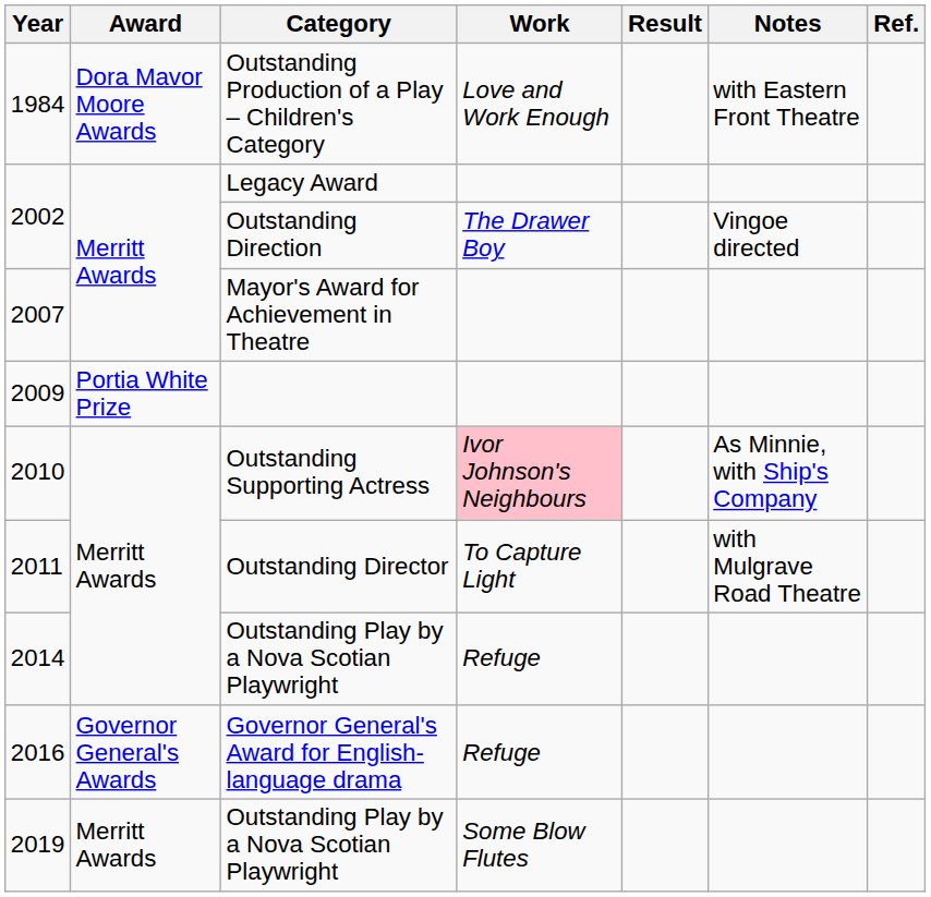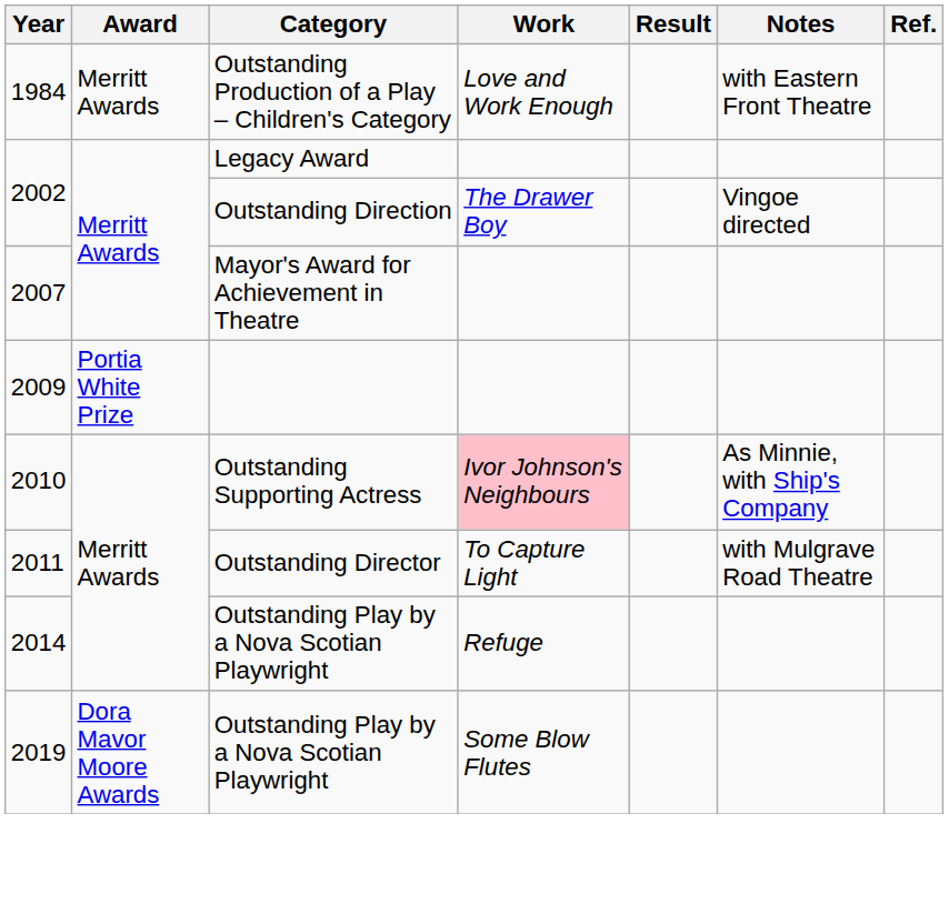 <table class="wikitable">
 <tr>
 <th>Year</th>
 <th>Award</th>
 <th>Category</th>
 <th>Work</th>
 <th>Result</th>
 <th>Notes</th>
 <th>Ref.</th>
 </tr>
 <tr>
 <td>1984</td>
-<td><a href='#'>Dora Mavor Moore Awards</a></td>
+<td>Merritt Awards</td>
 <td>Outstanding Production of a Play – Children's Category</td>
 <td><em>Love and Work Enough</em></td>
 <td></td>
 <td>with Eastern Front Theatre</td>
 <td></td>
 </tr>
 <tr>
 <td rowspan="2">2002</td>
 <td rowspan="3"><a href='#'>Merritt Awards</a></td>
 <td>Legacy Award</td>
 <td></td>
 <td></td>
 <td></td>
 <td></td>
 </tr>
 <tr>
 <td>Outstanding Direction</td>
 <td><em><a href='#'>The Drawer Boy</a></em></td>
 <td></td>
 <td>Vingoe directed</td>
 <td></td>
 </tr>
 <tr>
 <td>2007</td>
 <td>Mayor's Award for Achievement in Theatre</td>
 <td></td>
 <td></td>
 <td></td>
 <td></td>
 </tr>
 <tr>
 <td>2009</td>
 <td><a href='#'>Portia White Prize</a></td>
 <td></td>
 <td></td>
 <td></td>
 <td></td>
 <td></td>
 </tr>
 <tr>
 <td>2010</td>
 <td rowspan="3">Merritt Awards</td>
 <td>Outstanding Supporting Actress</td>
 <td style="background: pink;"><em>Ivor Johnson's Neighbours</em></td>
 <td></td>
 <td>As Minnie, with <a href='#'>Ship's Company</a></td>
 <td></td>
 </tr>
 <tr>
 <td>2011</td>
 <td>Outstanding Director</td>
 <td><em>To Capture Light</em></td>
 <td></td>
 <td>with Mulgrave Road Theatre</td>
 <td></td>
 </tr>
 <tr>
 <td>2014</td>
 <td>Outstanding Play by a Nova Scotian Playwright</td>
 <td><em>Refuge</em></td>
 <td></td>
 <td></td>
 <td></td>
 </tr>
 <tr>
-<td>2016</td>
-<td><a href='#'>Governor General's Awards</a></td>
-<td><a href='#'>Governor General's Award for English-language drama</a></td>
-<td><em>Refuge</em></td>
-<td></td>
-<td></td>
-<td></td>
-</tr>
-<tr>
 <td>2019</td>
-<td>Merritt Awards</td>
+<td><a href='#'>Dora Mavor Moore Awards</a></td>
 <td>Outstanding Play by a Nova Scotian Playwright</td>
 <td><em>Some Blow Flutes</em></td>
 <td></td>
 <td></td>
 <td></td>
 </tr>
 </table>
